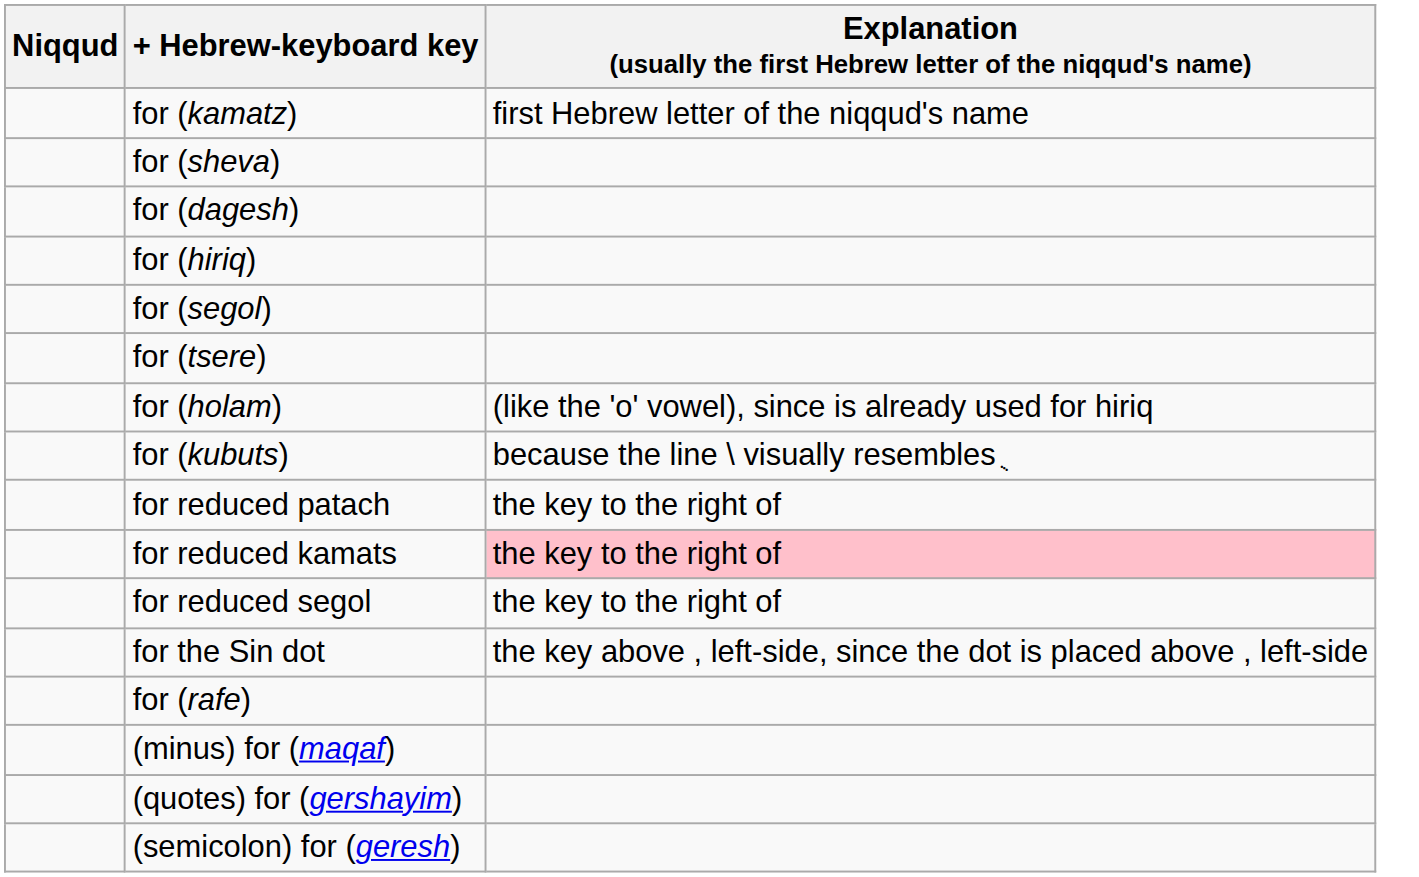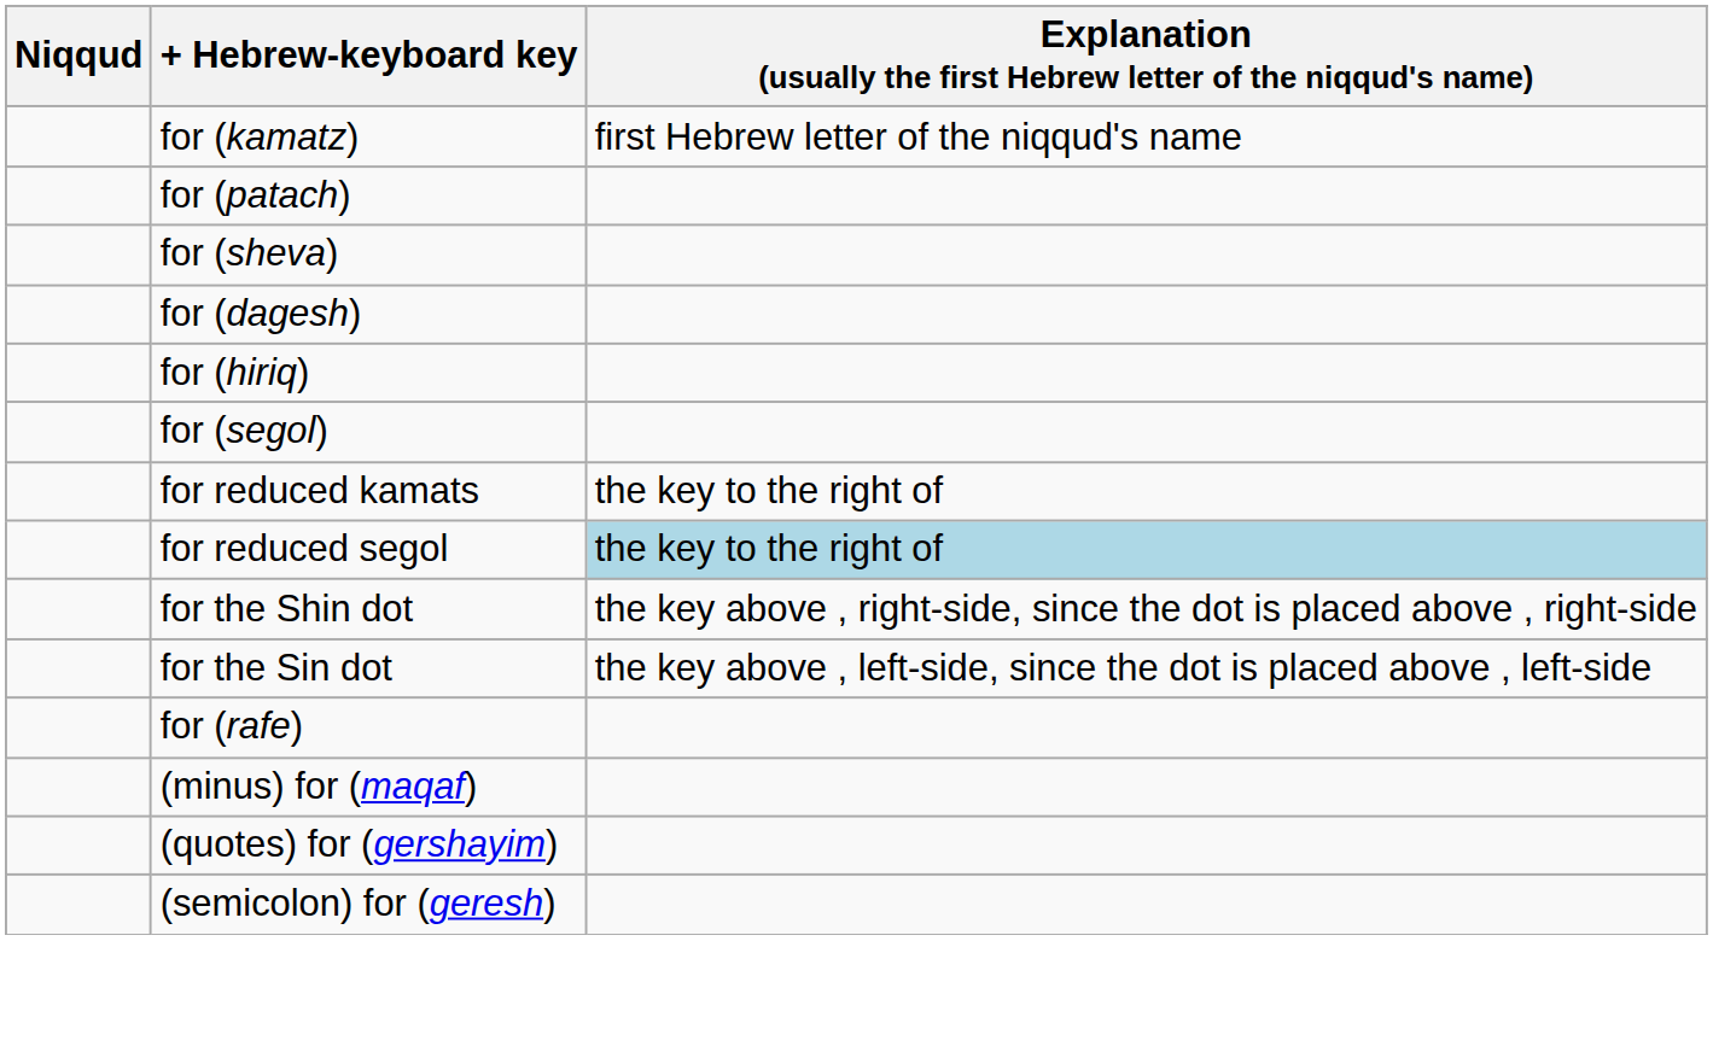 <table class="wikitable">
 <tr>
 <th>Niqqud</th>
 <th> + Hebrew-keyboard key</th>
 <th>Explanation<br><small>(usually the first Hebrew letter of the niqqud's name)</small></th>
 </tr>
 <tr>
 <td><big></big></td>
 <td> for  (<em>kamatz</em>)</td>
 <td>first Hebrew letter of the niqqud's name</td>
+</tr>
+<tr>
+<td><big></big></td>
+<td> for  (<em>patach</em>)</td>
+<td></td>
 </tr>
 <tr>
 <td><big></big></td>
 <td> for  (<em>sheva</em>)</td>
 <td></td>
 </tr>
 <tr>
 <td><big></big></td>
 <td> for  (<em>dagesh</em>)</td>
 <td></td>
 </tr>
 <tr>
 <td><big></big></td>
 <td> for  (<em>hiriq</em>)</td>
 <td></td>
 </tr>
 <tr>
 <td><big></big></td>
 <td> for  (<em>segol</em>)</td>
 <td></td>
 </tr>
 <tr>
 <td><big></big></td>
-<td> for  (<em>tsere</em>)</td>
-<td></td>
-</tr>
-<tr>
-<td><big></big></td>
-<td> for  (<em>holam</em>)</td>
-<td> (like the 'o' vowel), since  is already used for hiriq</td>
-</tr>
-<tr>
-<td><big></big></td>
-<td> for  (<em>kubuts</em>)</td>
-<td>because the line \ visually resembles ֻ</td>
-</tr>
-<tr>
-<td><big></big></td>
-<td> for reduced patach </td>
+<td> for reduced kamats </td>
 <td>the key to the right of </td>
 </tr>
 <tr>
 <td><big></big></td>
-<td> for reduced kamats </td>
-<td style="background: pink;">the key to the right of </td>
+<td> for reduced segol </td>
+<td style="background: lightblue;">the key to the right of </td>
 </tr>
 <tr>
 <td><big></big></td>
-<td> for reduced segol </td>
-<td>the key to the right of </td>
+<td> for the Shin dot</td>
+<td>the key above , right-side, since the dot is placed above , right-side</td>
 </tr>
 <tr>
 <td><big></big></td>
 <td> for the Sin dot</td>
 <td>the key above , left-side, since the dot is placed above , left-side</td>
 </tr>
 <tr>
 <td><big></big></td>
 <td> for  (<em>rafe</em>)</td>
 <td></td>
 </tr>
 <tr>
 <td><big></big></td>
 <td> (minus) for  (<em><a href='#'>maqaf</a></em>)</td>
 <td></td>
 </tr>
 <tr>
 <td><big></big></td>
 <td> (quotes) for  (<a href='#'><em>gershayim</em></a>)</td>
 <td></td>
 </tr>
 <tr>
 <td><big></big></td>
 <td> (semicolon) for  (<a href='#'><em>geresh</em></a>)</td>
 <td></td>
 </tr>
 </table>
